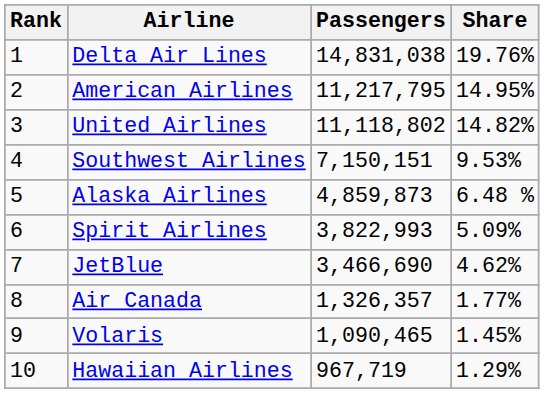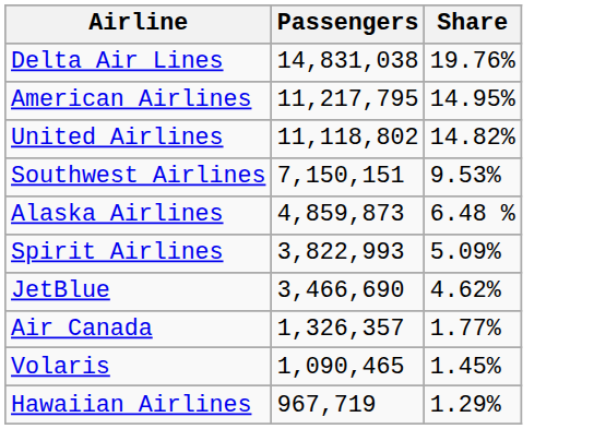 <table class="wikitable sortable" style="font-size: 95%">
 <tr>
-<th>Rank</th>
 <th>Airline</th>
 <th>Passengers</th>
 <th>Share</th>
 </tr>
 <tr>
-<td>1</td>
 <td><a href='#'>Delta Air Lines</a></td>
 <td>14,831,038</td>
 <td>19.76%</td>
 </tr>
 <tr>
-<td>2</td>
 <td><a href='#'>American Airlines</a></td>
 <td>11,217,795</td>
 <td>14.95%</td>
 </tr>
 <tr>
-<td>3</td>
 <td><a href='#'>United Airlines</a></td>
 <td>11,118,802</td>
 <td>14.82%</td>
 </tr>
 <tr>
-<td>4</td>
 <td><a href='#'>Southwest Airlines</a></td>
 <td>7,150,151</td>
 <td>9.53%</td>
 </tr>
 <tr>
-<td>5</td>
 <td><a href='#'>Alaska Airlines</a></td>
 <td>4,859,873</td>
 <td>6.48 %</td>
 </tr>
 <tr>
-<td>6</td>
 <td><a href='#'>Spirit Airlines</a></td>
 <td>3,822,993</td>
 <td>5.09%</td>
 </tr>
 <tr>
-<td>7</td>
 <td><a href='#'>JetBlue</a></td>
 <td>3,466,690</td>
 <td>4.62%</td>
 </tr>
 <tr>
-<td>8</td>
 <td><a href='#'>Air Canada</a></td>
 <td>1,326,357</td>
 <td>1.77%</td>
 </tr>
 <tr>
-<td>9</td>
 <td><a href='#'>Volaris</a></td>
 <td>1,090,465</td>
 <td>1.45%</td>
 </tr>
 <tr>
-<td>10</td>
 <td><a href='#'>Hawaiian Airlines</a></td>
 <td>967,719</td>
 <td>1.29%</td>
 </tr>
 </table>
